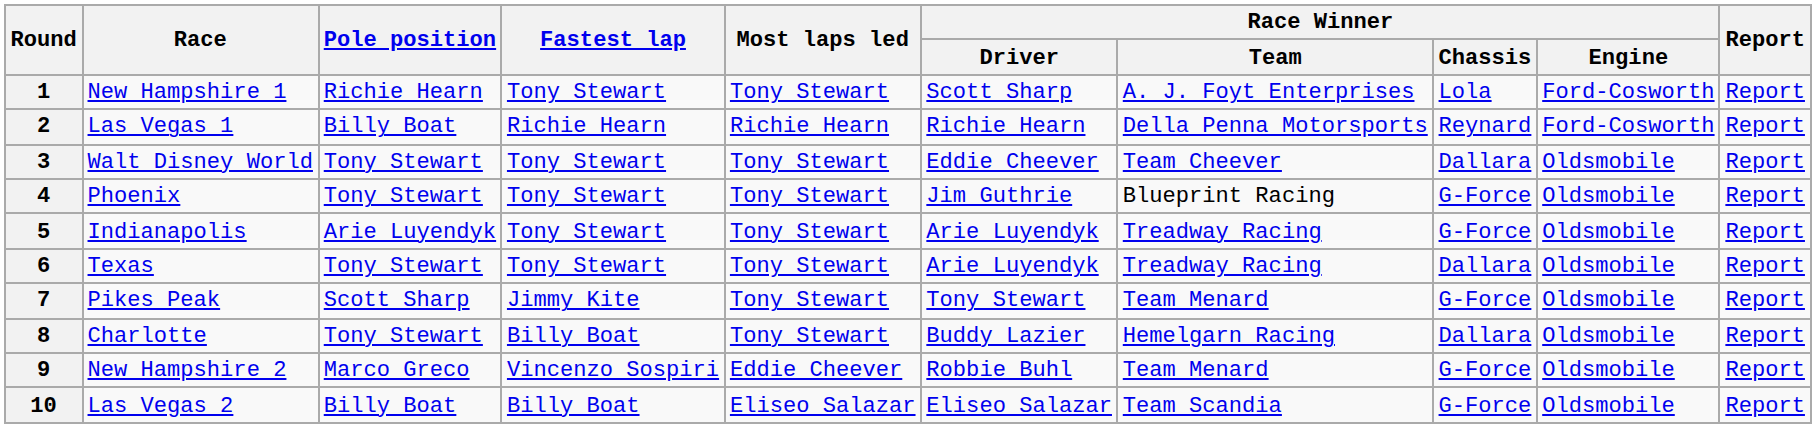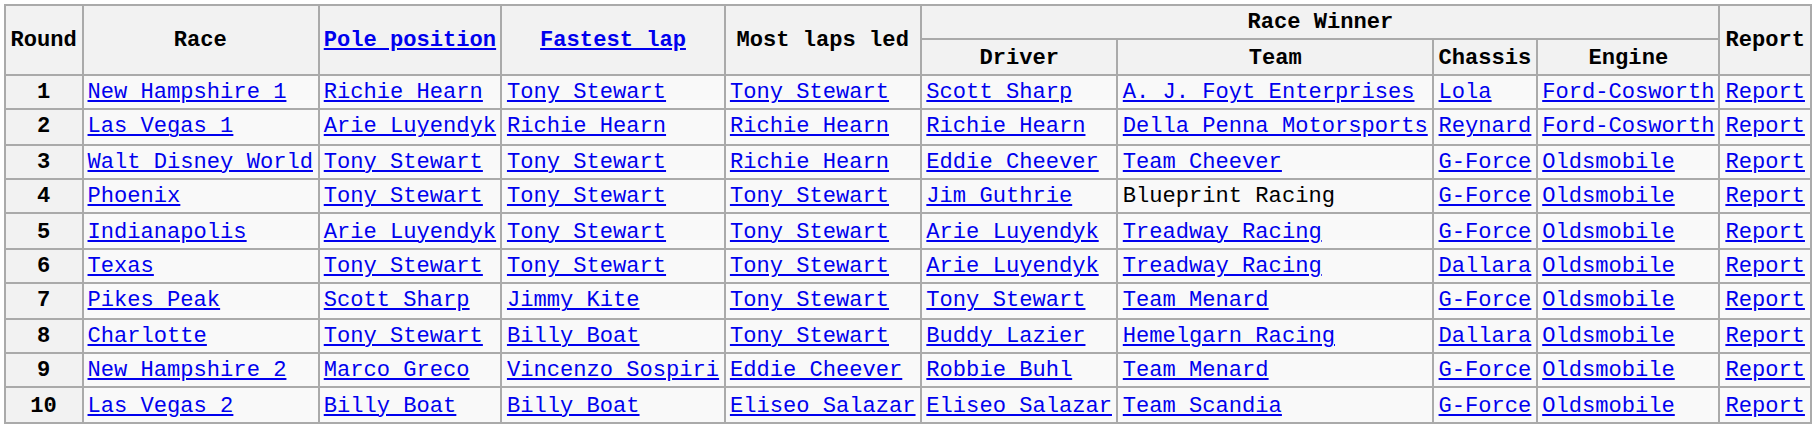 <table class="wikitable" style="font-size: 85%; white-space: nowrap;">
 <tr>
 <th rowspan="2">Round</th>
 <th rowspan="2">Race</th>
 <th rowspan="2"><a href='#'>Pole position</a></th>
 <th rowspan="2"><a href='#'>Fastest lap</a></th>
 <th rowspan="2">Most laps led</th>
 <th colspan="4">Race Winner</th>
 <th rowspan="2">Report</th>
 </tr>
 <tr>
 <th>Driver</th>
 <th>Team</th>
 <th>Chassis</th>
 <th>Engine</th>
 </tr>
 <tr>
 <th>1</th>
 <td><a href='#'>New Hampshire 1</a></td>
 <td> <a href='#'>Richie Hearn</a></td>
 <td> <a href='#'>Tony Stewart</a></td>
 <td> <a href='#'>Tony Stewart</a></td>
 <td> <a href='#'>Scott Sharp</a></td>
 <td><a href='#'>A. J. Foyt Enterprises</a></td>
 <td><a href='#'>Lola</a></td>
 <td><a href='#'>Ford-Cosworth</a></td>
 <td><a href='#'>Report</a></td>
 </tr>
 <tr>
 <th>2</th>
 <td><a href='#'>Las Vegas 1</a></td>
-<td> <a href='#'>Billy Boat</a></td>
+<td> <a href='#'>Arie Luyendyk</a></td>
 <td> <a href='#'>Richie Hearn</a></td>
 <td> <a href='#'>Richie Hearn</a></td>
 <td> <a href='#'>Richie Hearn</a></td>
 <td><a href='#'>Della Penna Motorsports</a></td>
 <td><a href='#'>Reynard</a></td>
 <td><a href='#'>Ford-Cosworth</a></td>
 <td><a href='#'>Report</a></td>
 </tr>
 <tr>
 <th>3</th>
 <td><a href='#'>Walt Disney World</a></td>
 <td> <a href='#'>Tony Stewart</a></td>
 <td> <a href='#'>Tony Stewart</a></td>
-<td> <a href='#'>Tony Stewart</a></td>
+<td> <a href='#'>Richie Hearn</a></td>
 <td> <a href='#'>Eddie Cheever</a></td>
 <td><a href='#'>Team Cheever</a></td>
-<td><a href='#'>Dallara</a></td>
+<td><a href='#'>G-Force</a></td>
 <td><a href='#'>Oldsmobile</a></td>
 <td><a href='#'>Report</a></td>
 </tr>
 <tr>
 <th>4</th>
 <td><a href='#'>Phoenix</a></td>
 <td> <a href='#'>Tony Stewart</a></td>
 <td> <a href='#'>Tony Stewart</a></td>
 <td> <a href='#'>Tony Stewart</a></td>
 <td> <a href='#'>Jim Guthrie</a></td>
 <td>Blueprint Racing</td>
 <td><a href='#'>G-Force</a></td>
 <td><a href='#'>Oldsmobile</a></td>
 <td><a href='#'>Report</a></td>
 </tr>
 <tr>
 <th>5</th>
 <td><a href='#'>Indianapolis</a></td>
 <td> <a href='#'>Arie Luyendyk</a></td>
 <td> <a href='#'>Tony Stewart</a></td>
 <td> <a href='#'>Tony Stewart</a></td>
 <td> <a href='#'>Arie Luyendyk</a></td>
 <td><a href='#'>Treadway Racing</a></td>
 <td><a href='#'>G-Force</a></td>
 <td><a href='#'>Oldsmobile</a></td>
 <td><a href='#'>Report</a></td>
 </tr>
 <tr>
 <th>6</th>
 <td><a href='#'>Texas</a></td>
 <td> <a href='#'>Tony Stewart</a></td>
 <td> <a href='#'>Tony Stewart</a></td>
 <td> <a href='#'>Tony Stewart</a></td>
 <td> <a href='#'>Arie Luyendyk</a></td>
 <td><a href='#'>Treadway Racing</a></td>
 <td><a href='#'>Dallara</a></td>
 <td><a href='#'>Oldsmobile</a></td>
 <td><a href='#'>Report</a></td>
 </tr>
 <tr>
 <th>7</th>
 <td><a href='#'>Pikes Peak</a></td>
 <td> <a href='#'>Scott Sharp</a></td>
 <td> <a href='#'>Jimmy Kite</a></td>
 <td> <a href='#'>Tony Stewart</a></td>
 <td> <a href='#'>Tony Stewart</a></td>
 <td><a href='#'>Team Menard</a></td>
 <td><a href='#'>G-Force</a></td>
 <td><a href='#'>Oldsmobile</a></td>
 <td><a href='#'>Report</a></td>
 </tr>
 <tr>
 <th>8</th>
 <td><a href='#'>Charlotte</a></td>
 <td> <a href='#'>Tony Stewart</a></td>
 <td> <a href='#'>Billy Boat</a></td>
 <td> <a href='#'>Tony Stewart</a></td>
 <td> <a href='#'>Buddy Lazier</a></td>
 <td><a href='#'>Hemelgarn Racing</a></td>
 <td><a href='#'>Dallara</a></td>
 <td><a href='#'>Oldsmobile</a></td>
 <td><a href='#'>Report</a></td>
 </tr>
 <tr>
 <th>9</th>
 <td><a href='#'>New Hampshire 2</a></td>
 <td> <a href='#'>Marco Greco</a></td>
 <td> <a href='#'>Vincenzo Sospiri</a></td>
 <td> <a href='#'>Eddie Cheever</a></td>
 <td> <a href='#'>Robbie Buhl</a></td>
 <td><a href='#'>Team Menard</a></td>
 <td><a href='#'>G-Force</a></td>
 <td><a href='#'>Oldsmobile</a></td>
 <td><a href='#'>Report</a></td>
 </tr>
 <tr>
 <th>10</th>
 <td><a href='#'>Las Vegas 2</a></td>
 <td> <a href='#'>Billy Boat</a></td>
 <td> <a href='#'>Billy Boat</a></td>
 <td> <a href='#'>Eliseo Salazar</a></td>
 <td> <a href='#'>Eliseo Salazar</a></td>
 <td><a href='#'>Team Scandia</a></td>
 <td><a href='#'>G-Force</a></td>
 <td><a href='#'>Oldsmobile</a></td>
 <td><a href='#'>Report</a></td>
 </tr>
 </table>
